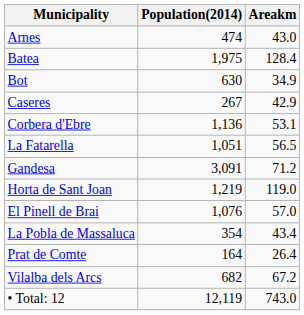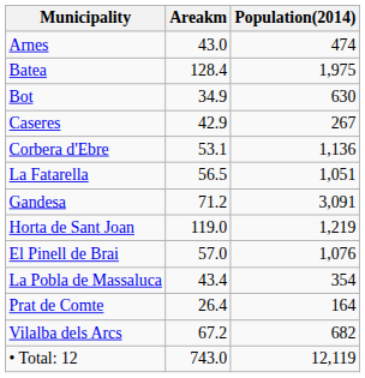 <table class="wikitable sortable">
 <tr>
 <th>Municipality</th>
+<th>Areakm</th>
 <th>Population(2014)</th>
-<th>Areakm</th>
 </tr>
 <tr>
 <td><a href='#'>Arnes</a></td>
+<td align=right>43.0</td>
 <td align=right>474</td>
-<td align=right>43.0</td>
 </tr>
 <tr>
 <td><a href='#'>Batea</a></td>
+<td align=right>128.4</td>
 <td align=right>1,975</td>
-<td align=right>128.4</td>
 </tr>
 <tr>
 <td><a href='#'>Bot</a></td>
+<td align=right>34.9</td>
 <td align=right>630</td>
-<td align=right>34.9</td>
 </tr>
 <tr>
 <td><a href='#'>Caseres</a></td>
+<td align=right>42.9</td>
 <td align=right>267</td>
-<td align=right>42.9</td>
 </tr>
 <tr>
 <td><a href='#'>Corbera d'Ebre</a></td>
+<td align=right>53.1</td>
 <td align=right>1,136</td>
-<td align=right>53.1</td>
 </tr>
 <tr>
 <td><a href='#'>La Fatarella</a></td>
+<td align=right>56.5</td>
 <td align=right>1,051</td>
-<td align=right>56.5</td>
 </tr>
 <tr>
 <td><a href='#'>Gandesa</a></td>
+<td align=right>71.2</td>
 <td align=right>3,091</td>
-<td align=right>71.2</td>
 </tr>
 <tr>
 <td><a href='#'>Horta de Sant Joan</a></td>
+<td align=right>119.0</td>
 <td align=right>1,219</td>
-<td align=right>119.0</td>
 </tr>
 <tr>
 <td><a href='#'>El Pinell de Brai</a></td>
+<td align=right>57.0</td>
 <td align=right>1,076</td>
-<td align=right>57.0</td>
 </tr>
 <tr>
 <td><a href='#'>La Pobla de Massaluca</a></td>
+<td align=right>43.4</td>
 <td align=right>354</td>
-<td align=right>43.4</td>
 </tr>
 <tr>
 <td><a href='#'>Prat de Comte</a></td>
+<td align=right>26.4</td>
 <td align=right>164</td>
-<td align=right>26.4</td>
 </tr>
 <tr>
 <td><a href='#'>Vilalba dels Arcs</a></td>
+<td align=right>67.2</td>
 <td align=right>682</td>
-<td align=right>67.2</td>
 </tr>
 <tr>
 <td>• Total: 12</td>
+<td align=right>743.0</td>
 <td align=right>12,119</td>
-<td align=right>743.0</td>
 </tr>
 </table>
